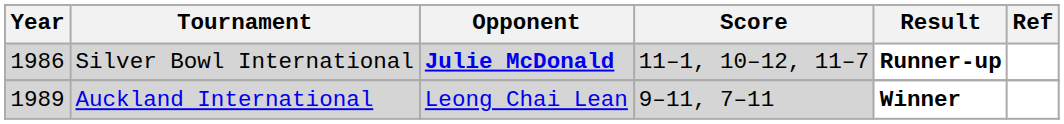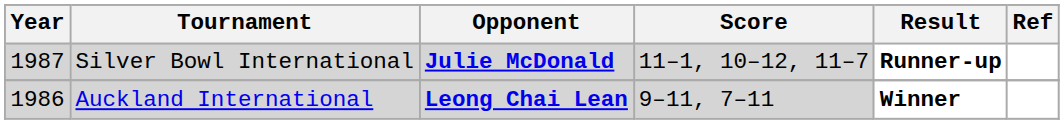 <table class="sortable wikitable" style="font-size: 90%;">
 <tr>
 <th>Year</th>
 <th>Tournament</th>
 <th>Opponent</th>
 <th>Score</th>
 <th>Result</th>
 <th>Ref</th>
 </tr>
 <tr style="background:#D5D5D5">
-<td align="center">1986</td>
+<td align="center">1987</td>
 <td align="left">Silver Bowl International</td>
 <td align="left"><strong> <a href='#'>Julie McDonald</a></strong></td>
 <td align="left">11–1, 10–12, 11–7</td>
 <td style="text-align: left; background:white"> <strong>Runner-up</strong></td>
 <td style="text-align: center; background:white"></td>
 </tr>
 <tr>
 </tr>
 <tr style="background:#D5D5D5">
-<td align="center">1989</td>
+<td align="center">1986</td>
 <td align="left"><a href='#'>Auckland International</a></td>
-<td align="left"> <a href='#'>Leong Chai Lean</a></td>
+<td align="left"><strong> <a href='#'>Leong Chai Lean</a></strong></td>
 <td align="left">9–11, 7–11</td>
 <td style="text-align: left; background:white"> <strong>Winner</strong></td>
 <td style="text-align: center; background:white"></td>
 </tr>
 </table>
